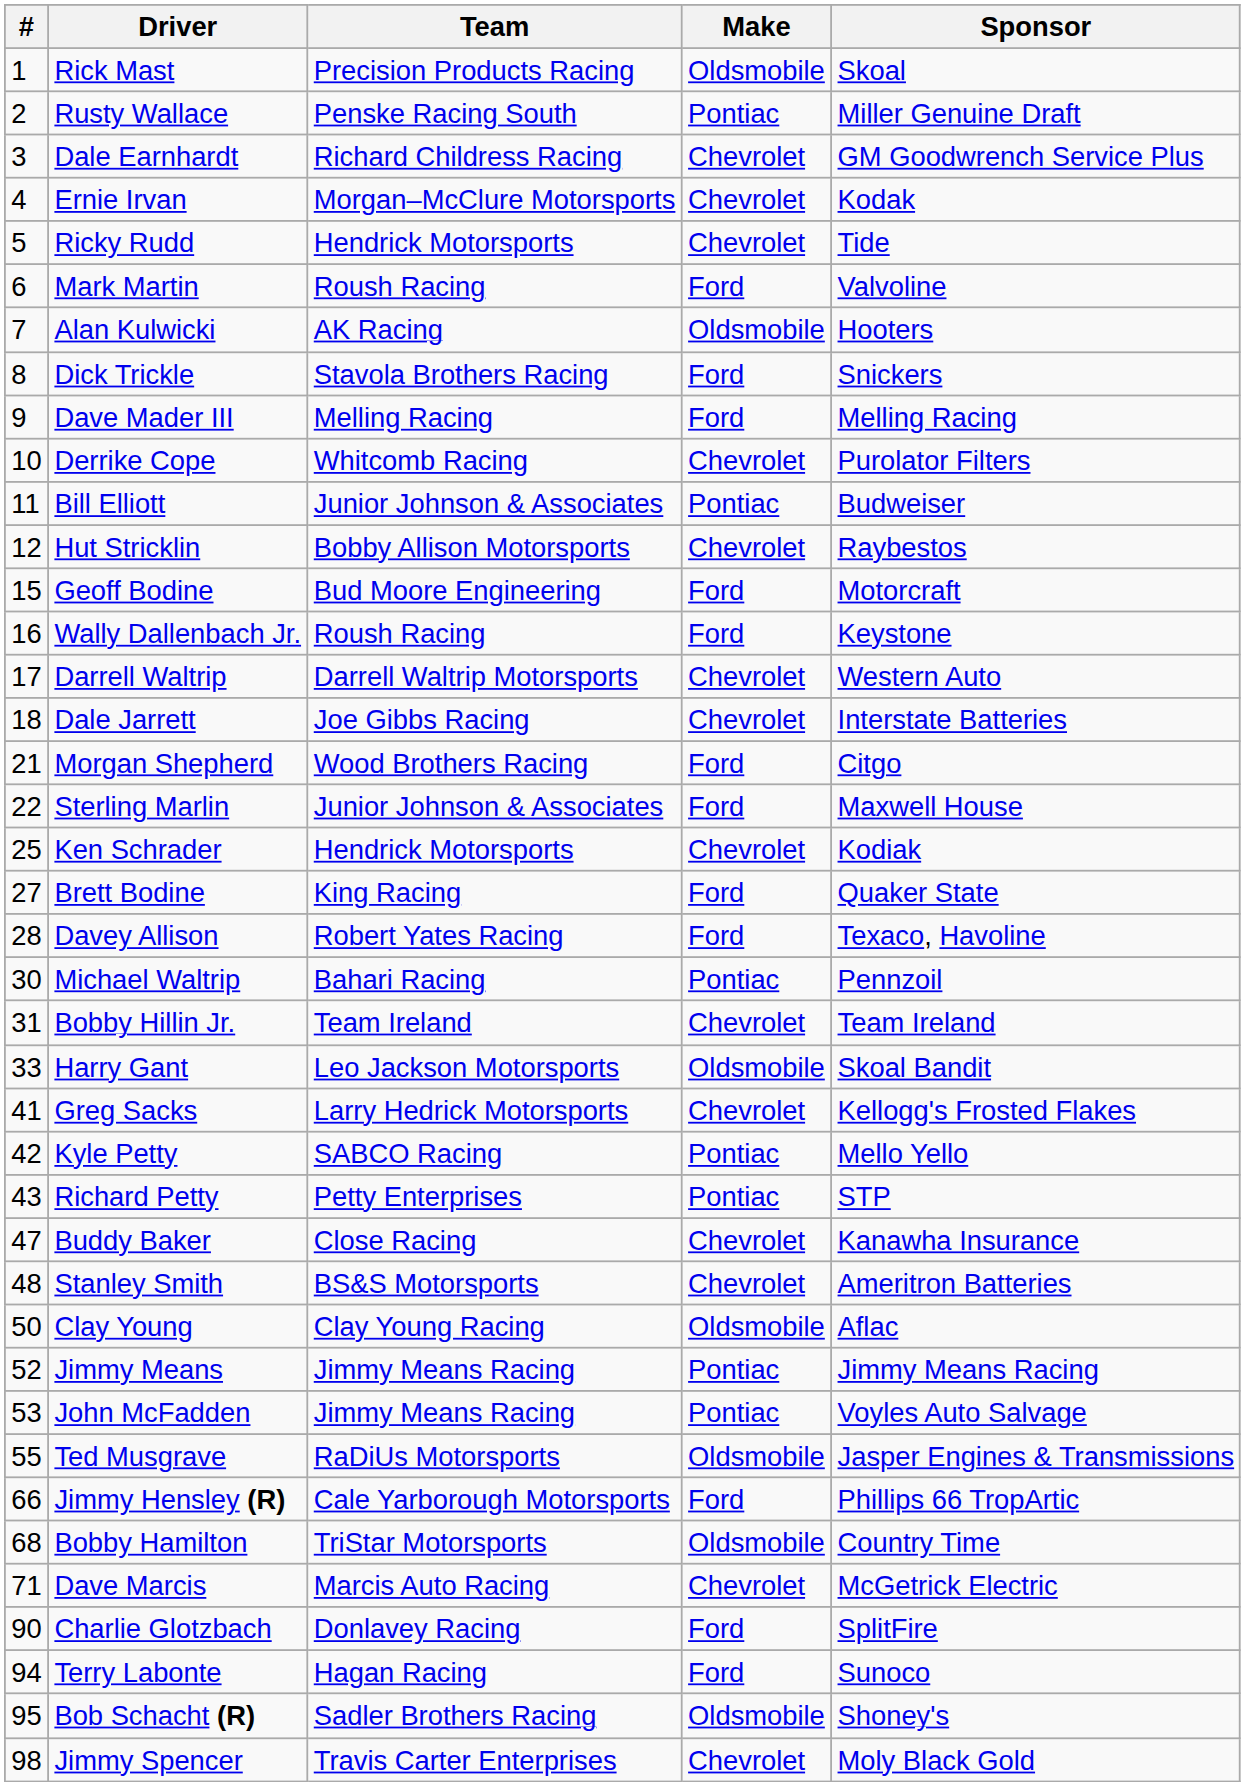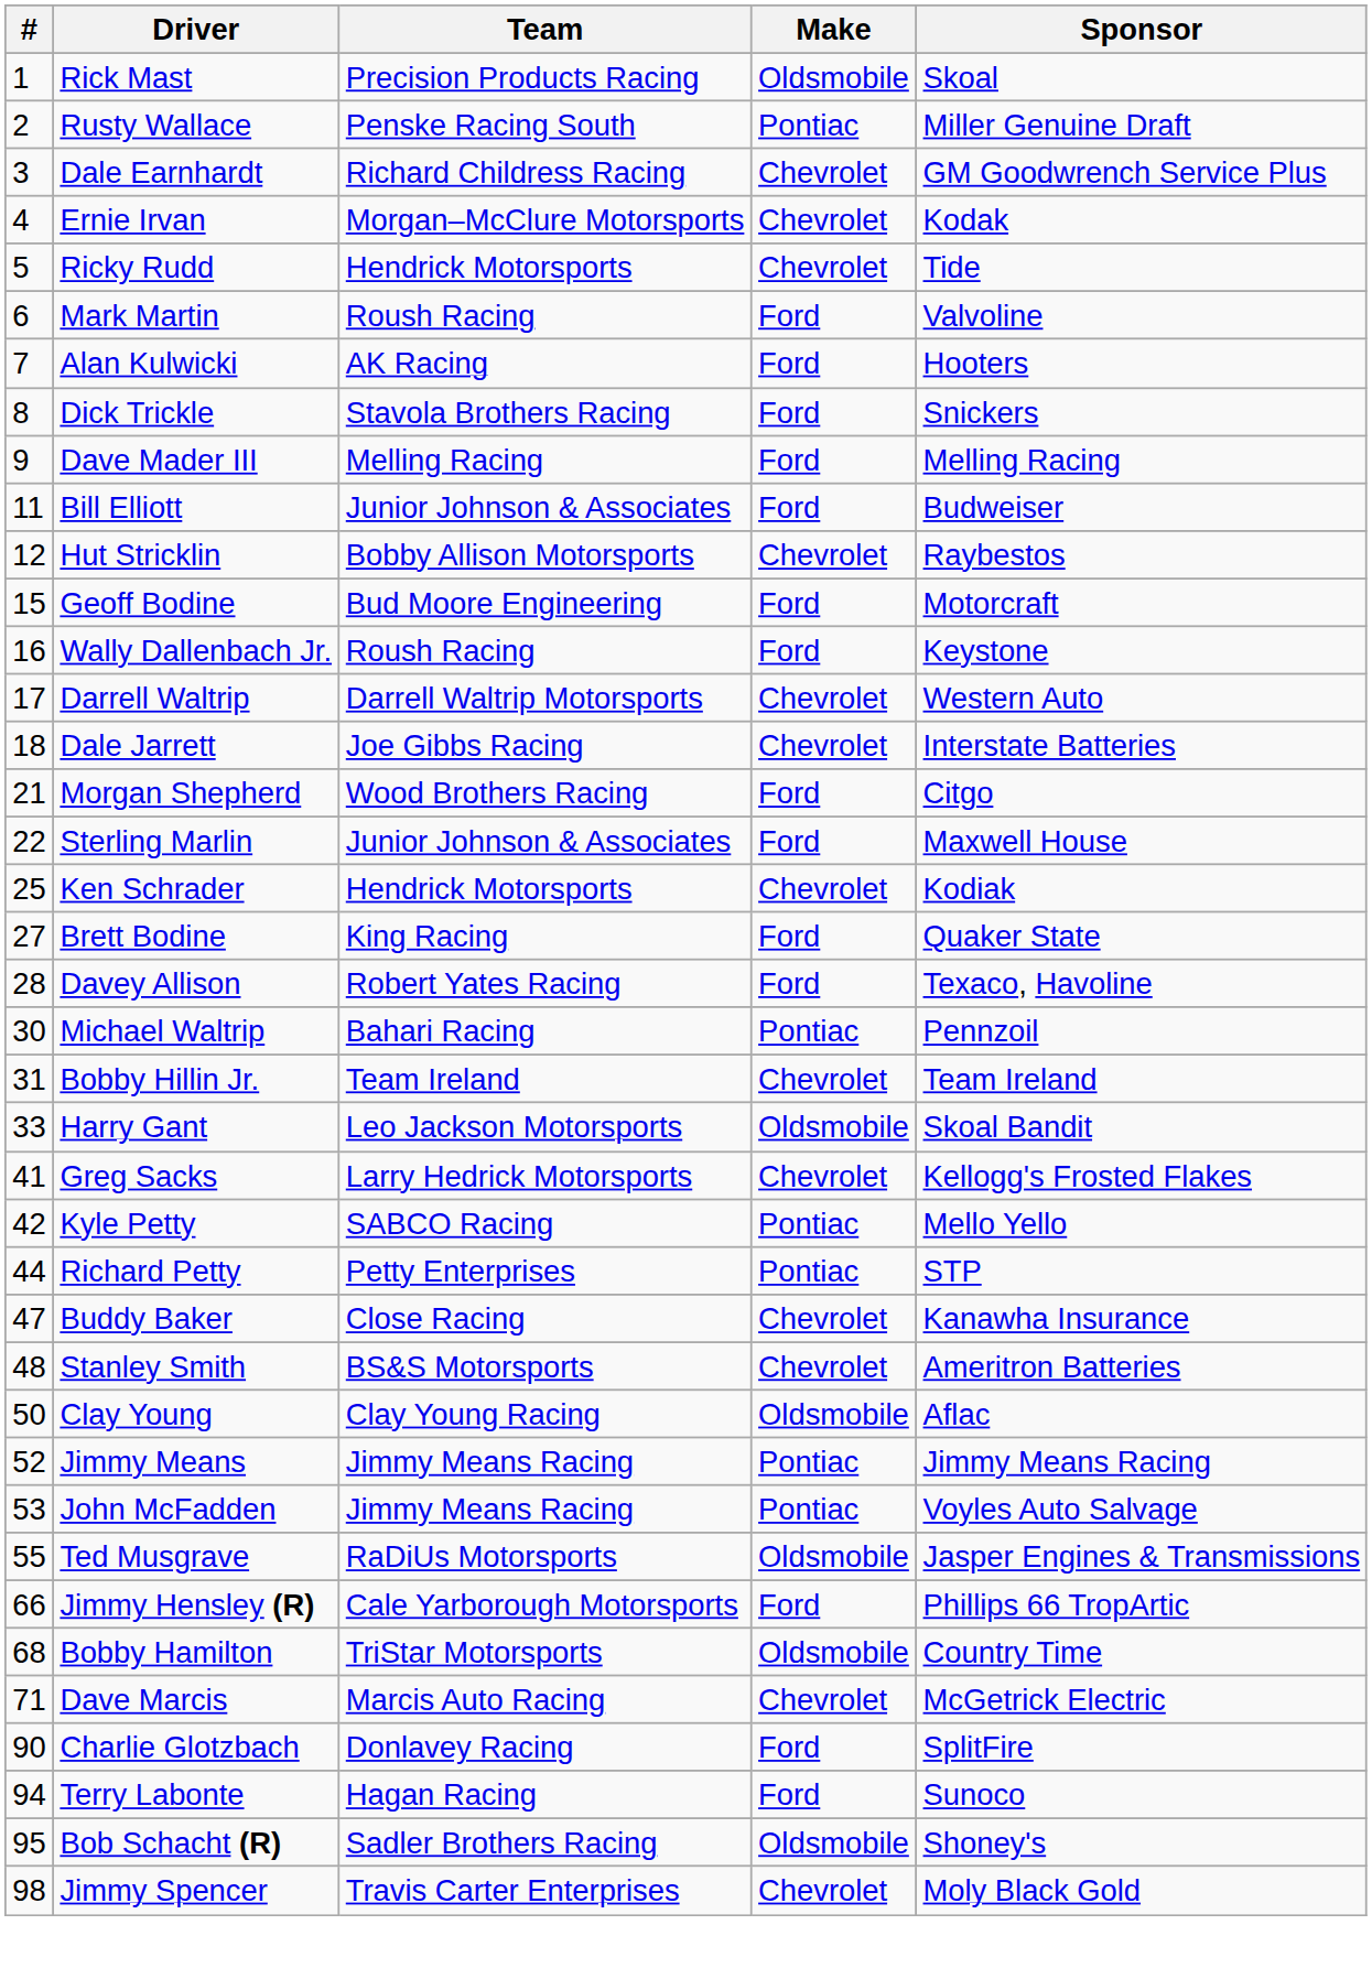 <table class="wikitable" style="font-size:95%">
 <tr>
 <th>#</th>
 <th>Driver</th>
 <th>Team</th>
 <th>Make</th>
 <th>Sponsor</th>
 </tr>
 <tr>
 <td>1</td>
 <td><a href='#'>Rick Mast</a></td>
 <td><a href='#'>Precision Products Racing</a></td>
 <td><a href='#'>Oldsmobile</a></td>
 <td><a href='#'>Skoal</a></td>
 </tr>
 <tr>
 <td>2</td>
 <td><a href='#'>Rusty Wallace</a></td>
 <td><a href='#'>Penske Racing South</a></td>
 <td><a href='#'>Pontiac</a></td>
 <td><a href='#'>Miller Genuine Draft</a></td>
 </tr>
 <tr>
 <td>3</td>
 <td><a href='#'>Dale Earnhardt</a></td>
 <td><a href='#'>Richard Childress Racing</a></td>
 <td><a href='#'>Chevrolet</a></td>
 <td><a href='#'>GM Goodwrench Service Plus</a></td>
 </tr>
 <tr>
 <td>4</td>
 <td><a href='#'>Ernie Irvan</a></td>
 <td><a href='#'>Morgan–McClure Motorsports</a></td>
 <td><a href='#'>Chevrolet</a></td>
 <td><a href='#'>Kodak</a></td>
 </tr>
 <tr>
 <td>5</td>
 <td><a href='#'>Ricky Rudd</a></td>
 <td><a href='#'>Hendrick Motorsports</a></td>
 <td><a href='#'>Chevrolet</a></td>
 <td><a href='#'>Tide</a></td>
 </tr>
 <tr>
 <td>6</td>
 <td><a href='#'>Mark Martin</a></td>
 <td><a href='#'>Roush Racing</a></td>
 <td><a href='#'>Ford</a></td>
 <td><a href='#'>Valvoline</a></td>
 </tr>
 <tr>
 <td>7</td>
 <td><a href='#'>Alan Kulwicki</a></td>
 <td><a href='#'>AK Racing</a></td>
-<td><a href='#'>Oldsmobile</a></td>
+<td><a href='#'>Ford</a></td>
 <td><a href='#'>Hooters</a></td>
 </tr>
 <tr>
 <td>8</td>
 <td><a href='#'>Dick Trickle</a></td>
 <td><a href='#'>Stavola Brothers Racing</a></td>
 <td><a href='#'>Ford</a></td>
 <td><a href='#'>Snickers</a></td>
 </tr>
 <tr>
 <td>9</td>
 <td><a href='#'>Dave Mader III</a></td>
 <td><a href='#'>Melling Racing</a></td>
 <td><a href='#'>Ford</a></td>
 <td><a href='#'>Melling Racing</a></td>
 </tr>
 <tr>
-<td>10</td>
-<td><a href='#'>Derrike Cope</a></td>
-<td><a href='#'>Whitcomb Racing</a></td>
-<td><a href='#'>Chevrolet</a></td>
-<td><a href='#'>Purolator Filters</a></td>
-</tr>
-<tr>
 <td>11</td>
 <td><a href='#'>Bill Elliott</a></td>
 <td><a href='#'>Junior Johnson & Associates</a></td>
-<td><a href='#'>Pontiac</a></td>
+<td><a href='#'>Ford</a></td>
 <td><a href='#'>Budweiser</a></td>
 </tr>
 <tr>
 <td>12</td>
 <td><a href='#'>Hut Stricklin</a></td>
 <td><a href='#'>Bobby Allison Motorsports</a></td>
 <td><a href='#'>Chevrolet</a></td>
 <td><a href='#'>Raybestos</a></td>
 </tr>
 <tr>
 <td>15</td>
 <td><a href='#'>Geoff Bodine</a></td>
 <td><a href='#'>Bud Moore Engineering</a></td>
 <td><a href='#'>Ford</a></td>
 <td><a href='#'>Motorcraft</a></td>
 </tr>
 <tr>
 <td>16</td>
 <td><a href='#'>Wally Dallenbach Jr.</a></td>
 <td><a href='#'>Roush Racing</a></td>
 <td><a href='#'>Ford</a></td>
 <td><a href='#'>Keystone</a></td>
 </tr>
 <tr>
 <td>17</td>
 <td><a href='#'>Darrell Waltrip</a></td>
 <td><a href='#'>Darrell Waltrip Motorsports</a></td>
 <td><a href='#'>Chevrolet</a></td>
 <td><a href='#'>Western Auto</a></td>
 </tr>
 <tr>
 <td>18</td>
 <td><a href='#'>Dale Jarrett</a></td>
 <td><a href='#'>Joe Gibbs Racing</a></td>
 <td><a href='#'>Chevrolet</a></td>
 <td><a href='#'>Interstate Batteries</a></td>
 </tr>
 <tr>
 <td>21</td>
 <td><a href='#'>Morgan Shepherd</a></td>
 <td><a href='#'>Wood Brothers Racing</a></td>
 <td><a href='#'>Ford</a></td>
 <td><a href='#'>Citgo</a></td>
 </tr>
 <tr>
 <td>22</td>
 <td><a href='#'>Sterling Marlin</a></td>
 <td><a href='#'>Junior Johnson & Associates</a></td>
 <td><a href='#'>Ford</a></td>
 <td><a href='#'>Maxwell House</a></td>
 </tr>
 <tr>
 <td>25</td>
 <td><a href='#'>Ken Schrader</a></td>
 <td><a href='#'>Hendrick Motorsports</a></td>
 <td><a href='#'>Chevrolet</a></td>
 <td><a href='#'>Kodiak</a></td>
 </tr>
 <tr>
 <td>27</td>
 <td><a href='#'>Brett Bodine</a></td>
 <td><a href='#'>King Racing</a></td>
 <td><a href='#'>Ford</a></td>
 <td><a href='#'>Quaker State</a></td>
 </tr>
 <tr>
 <td>28</td>
 <td><a href='#'>Davey Allison</a></td>
 <td><a href='#'>Robert Yates Racing</a></td>
 <td><a href='#'>Ford</a></td>
 <td><a href='#'>Texaco</a>, <a href='#'>Havoline</a></td>
 </tr>
 <tr>
 <td>30</td>
 <td><a href='#'>Michael Waltrip</a></td>
 <td><a href='#'>Bahari Racing</a></td>
 <td><a href='#'>Pontiac</a></td>
 <td><a href='#'>Pennzoil</a></td>
 </tr>
 <tr>
 <td>31</td>
 <td><a href='#'>Bobby Hillin Jr.</a></td>
 <td><a href='#'>Team Ireland</a></td>
 <td><a href='#'>Chevrolet</a></td>
 <td><a href='#'>Team Ireland</a></td>
 </tr>
 <tr>
 <td>33</td>
 <td><a href='#'>Harry Gant</a></td>
 <td><a href='#'>Leo Jackson Motorsports</a></td>
 <td><a href='#'>Oldsmobile</a></td>
 <td><a href='#'>Skoal Bandit</a></td>
 </tr>
 <tr>
 <td>41</td>
 <td><a href='#'>Greg Sacks</a></td>
 <td><a href='#'>Larry Hedrick Motorsports</a></td>
 <td><a href='#'>Chevrolet</a></td>
 <td><a href='#'>Kellogg's Frosted Flakes</a></td>
 </tr>
 <tr>
 <td>42</td>
 <td><a href='#'>Kyle Petty</a></td>
 <td><a href='#'>SABCO Racing</a></td>
 <td><a href='#'>Pontiac</a></td>
 <td><a href='#'>Mello Yello</a></td>
 </tr>
 <tr>
-<td>43</td>
+<td>44</td>
 <td><a href='#'>Richard Petty</a></td>
 <td><a href='#'>Petty Enterprises</a></td>
 <td><a href='#'>Pontiac</a></td>
 <td><a href='#'>STP</a></td>
 </tr>
 <tr>
 <td>47</td>
 <td><a href='#'>Buddy Baker</a></td>
 <td><a href='#'>Close Racing</a></td>
 <td><a href='#'>Chevrolet</a></td>
 <td><a href='#'>Kanawha Insurance</a></td>
 </tr>
 <tr>
 <td>48</td>
 <td><a href='#'>Stanley Smith</a></td>
 <td><a href='#'>BS&S Motorsports</a></td>
 <td><a href='#'>Chevrolet</a></td>
 <td><a href='#'>Ameritron Batteries</a></td>
 </tr>
 <tr>
 <td>50</td>
 <td><a href='#'>Clay Young</a></td>
 <td><a href='#'>Clay Young Racing</a></td>
 <td><a href='#'>Oldsmobile</a></td>
 <td><a href='#'>Aflac</a></td>
 </tr>
 <tr>
 <td>52</td>
 <td><a href='#'>Jimmy Means</a></td>
 <td><a href='#'>Jimmy Means Racing</a></td>
 <td><a href='#'>Pontiac</a></td>
 <td><a href='#'>Jimmy Means Racing</a></td>
 </tr>
 <tr>
 <td>53</td>
 <td><a href='#'>John McFadden</a></td>
 <td><a href='#'>Jimmy Means Racing</a></td>
 <td><a href='#'>Pontiac</a></td>
 <td><a href='#'>Voyles Auto Salvage</a></td>
 </tr>
 <tr>
 <td>55</td>
 <td><a href='#'>Ted Musgrave</a></td>
 <td><a href='#'>RaDiUs Motorsports</a></td>
 <td><a href='#'>Oldsmobile</a></td>
 <td><a href='#'>Jasper Engines & Transmissions</a></td>
 </tr>
 <tr>
 <td>66</td>
 <td><a href='#'>Jimmy Hensley</a> <strong>(R)</strong></td>
 <td><a href='#'>Cale Yarborough Motorsports</a></td>
 <td><a href='#'>Ford</a></td>
 <td><a href='#'>Phillips 66 TropArtic</a></td>
 </tr>
 <tr>
 <td>68</td>
 <td><a href='#'>Bobby Hamilton</a></td>
 <td><a href='#'>TriStar Motorsports</a></td>
 <td><a href='#'>Oldsmobile</a></td>
 <td><a href='#'>Country Time</a></td>
 </tr>
 <tr>
 <td>71</td>
 <td><a href='#'>Dave Marcis</a></td>
 <td><a href='#'>Marcis Auto Racing</a></td>
 <td><a href='#'>Chevrolet</a></td>
 <td><a href='#'>McGetrick Electric</a></td>
 </tr>
 <tr>
 <td>90</td>
 <td><a href='#'>Charlie Glotzbach</a></td>
 <td><a href='#'>Donlavey Racing</a></td>
 <td><a href='#'>Ford</a></td>
 <td><a href='#'>SplitFire</a></td>
 </tr>
 <tr>
 <td>94</td>
 <td><a href='#'>Terry Labonte</a></td>
 <td><a href='#'>Hagan Racing</a></td>
 <td><a href='#'>Ford</a></td>
 <td><a href='#'>Sunoco</a></td>
 </tr>
 <tr>
 <td>95</td>
 <td><a href='#'>Bob Schacht</a> <strong>(R)</strong></td>
 <td><a href='#'>Sadler Brothers Racing</a></td>
 <td><a href='#'>Oldsmobile</a></td>
 <td><a href='#'>Shoney's</a></td>
 </tr>
 <tr>
 <td>98</td>
 <td><a href='#'>Jimmy Spencer</a></td>
 <td><a href='#'>Travis Carter Enterprises</a></td>
 <td><a href='#'>Chevrolet</a></td>
 <td><a href='#'>Moly Black Gold</a></td>
 </tr>
 </table>
